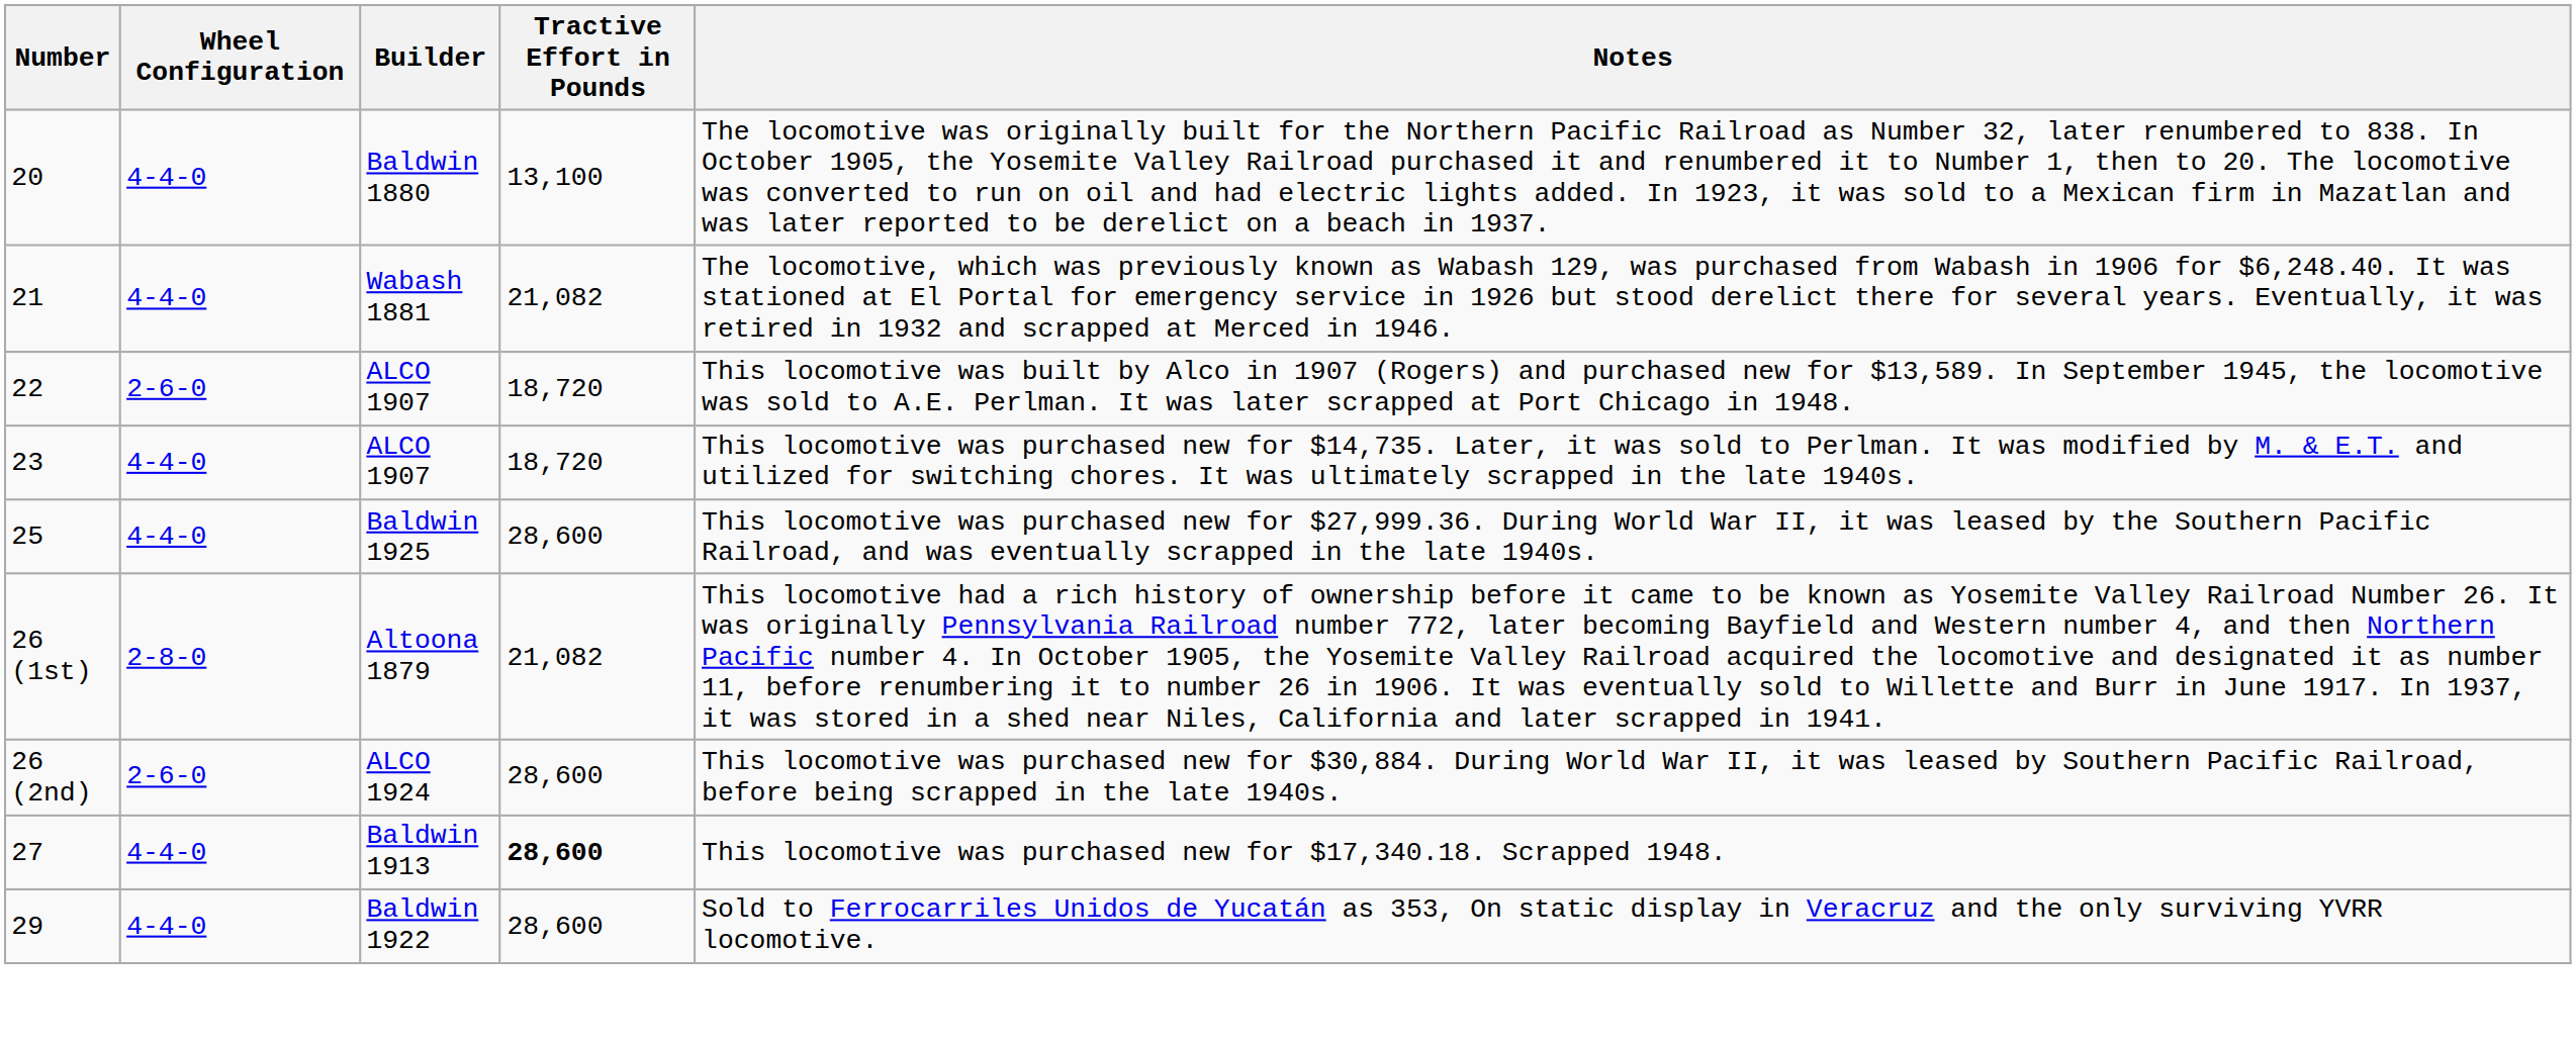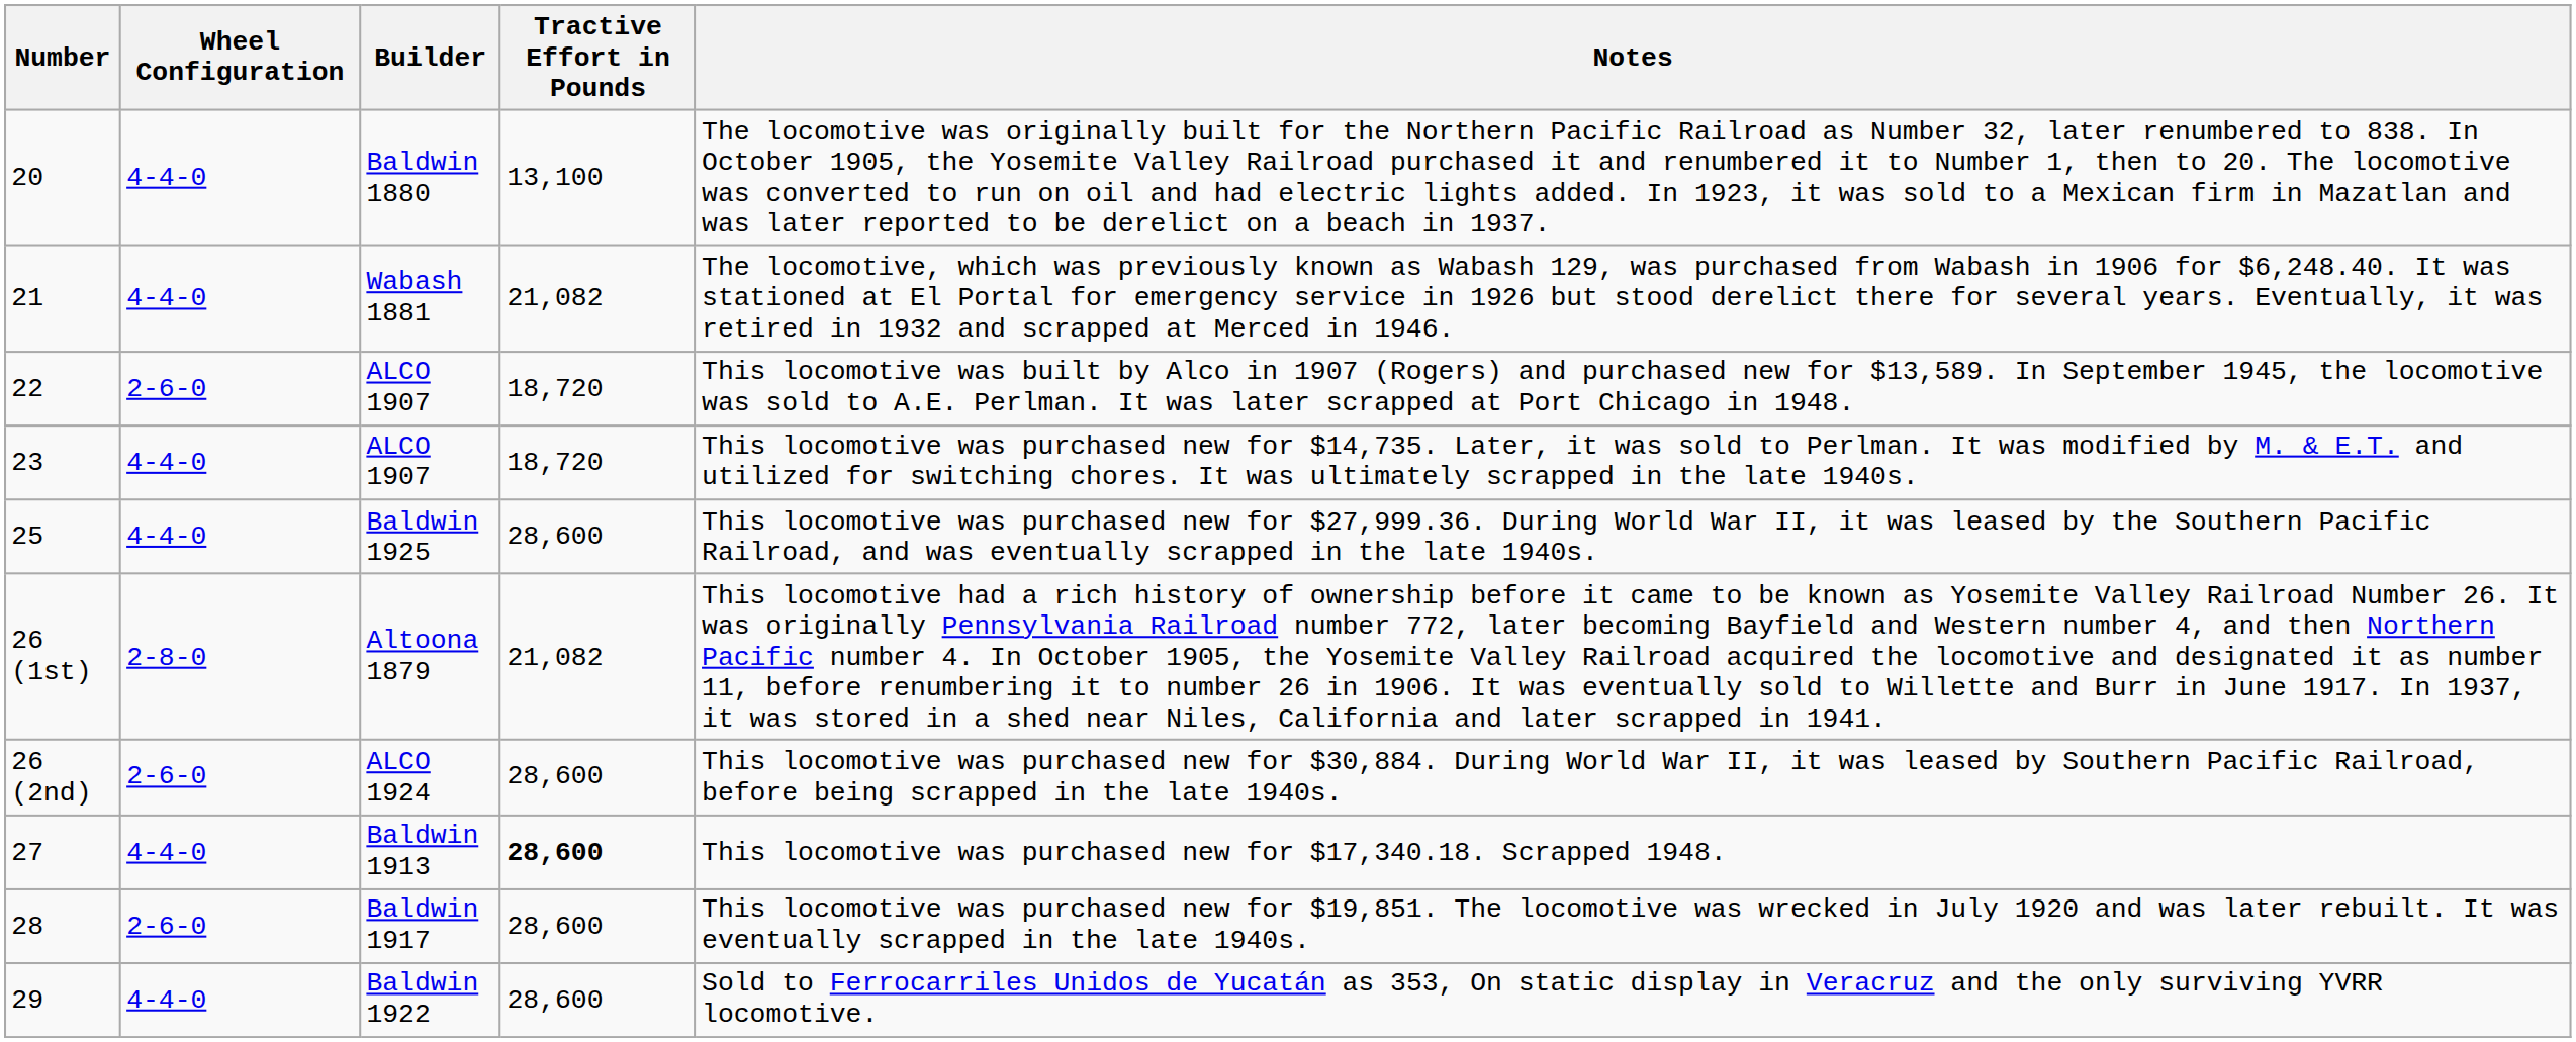 <table class="wikitable">
 <tr>
 <th>Number</th>
 <th>Wheel Configuration</th>
 <th>Builder</th>
 <th>Tractive Effort in Pounds</th>
 <th>Notes</th>
 </tr>
 <tr>
 <td>20</td>
 <td><a href='#'>4-4-0</a></td>
 <td><a href='#'>Baldwin</a> 1880</td>
 <td>13,100</td>
 <td>The locomotive was originally built for the Northern Pacific Railroad as Number 32, later renumbered to 838. In October 1905, the Yosemite Valley Railroad purchased it and renumbered it to Number 1, then to 20. The locomotive was converted to run on oil and had electric lights added. In 1923, it was sold to a Mexican firm in Mazatlan and was later reported to be derelict on a beach in 1937.</td>
 </tr>
 <tr>
 <td>21</td>
 <td><a href='#'>4-4-0</a></td>
 <td><a href='#'>Wabash</a> 1881</td>
 <td>21,082</td>
 <td>The locomotive, which was previously known as Wabash 129, was purchased from Wabash in 1906 for $6,248.40. It was stationed at El Portal for emergency service in 1926 but stood derelict there for several years. Eventually, it was retired in 1932 and scrapped at Merced in 1946.</td>
 </tr>
 <tr>
 <td>22</td>
 <td><a href='#'>2-6-0</a></td>
 <td><a href='#'>ALCO</a> 1907</td>
 <td>18,720</td>
 <td>This locomotive was built by Alco in 1907 (Rogers) and purchased new for $13,589. In September 1945, the locomotive was sold to A.E. Perlman. It was later scrapped at Port Chicago in 1948.</td>
 </tr>
 <tr>
 <td>23</td>
 <td><a href='#'>4-4-0</a></td>
 <td><a href='#'>ALCO</a> 1907</td>
 <td>18,720</td>
 <td>This locomotive was purchased new for $14,735. Later, it was sold to Perlman. It was modified by <a href='#'>M. & E.T.</a> and utilized for switching chores. It was ultimately scrapped in the late 1940s.</td>
 </tr>
 <tr>
 <td>25</td>
 <td><a href='#'>4-4-0</a></td>
 <td><a href='#'>Baldwin</a> 1925</td>
 <td>28,600</td>
 <td>This locomotive was purchased new for $27,999.36. During World War II, it was leased by the Southern Pacific Railroad, and was eventually scrapped in the late 1940s.</td>
 </tr>
 <tr>
 <td>26 (1st)</td>
 <td><a href='#'>2-8-0</a></td>
 <td><a href='#'>Altoona</a> 1879</td>
 <td>21,082</td>
 <td>This locomotive had a rich history of ownership before it came to be known as Yosemite Valley Railroad Number 26. It was originally <a href='#'>Pennsylvania Railroad</a> number 772, later becoming Bayfield and Western number 4, and then <a href='#'>Northern Pacific</a> number 4. In October 1905, the Yosemite Valley Railroad acquired the locomotive and designated it as number 11, before renumbering it to number 26 in 1906. It was eventually sold to Willette and Burr in June 1917. In 1937, it was stored in a shed near Niles, California and later scrapped in 1941.</td>
 </tr>
 <tr>
 <td>26 (2nd)</td>
 <td><a href='#'>2-6-0</a></td>
 <td><a href='#'>ALCO</a> 1924</td>
 <td>28,600</td>
 <td>This locomotive was purchased new for $30,884. During World War II, it was leased by Southern Pacific Railroad, before being scrapped in the late 1940s.</td>
 </tr>
 <tr>
 <td>27</td>
 <td><a href='#'>4-4-0</a></td>
 <td><a href='#'>Baldwin</a> 1913</td>
 <td><strong>28,600</strong></td>
 <td>This locomotive was purchased new for $17,340.18. Scrapped 1948.</td>
 </tr>
 <tr>
+<td>28</td>
+<td><a href='#'>2-6-0</a></td>
+<td><a href='#'>Baldwin</a> 1917</td>
+<td>28,600</td>
+<td>This locomotive was purchased new for $19,851. The locomotive was wrecked in July 1920 and was later rebuilt. It was eventually scrapped in the late 1940s.</td>
+</tr>
+<tr>
 <td>29</td>
 <td><a href='#'>4-4-0</a></td>
 <td><a href='#'>Baldwin</a> 1922</td>
 <td>28,600</td>
 <td>Sold to <a href='#'>Ferrocarriles Unidos de Yucatán</a> as 353, On static display in <a href='#'>Veracruz</a> and the only surviving YVRR locomotive.</td>
 </tr>
 </table>
